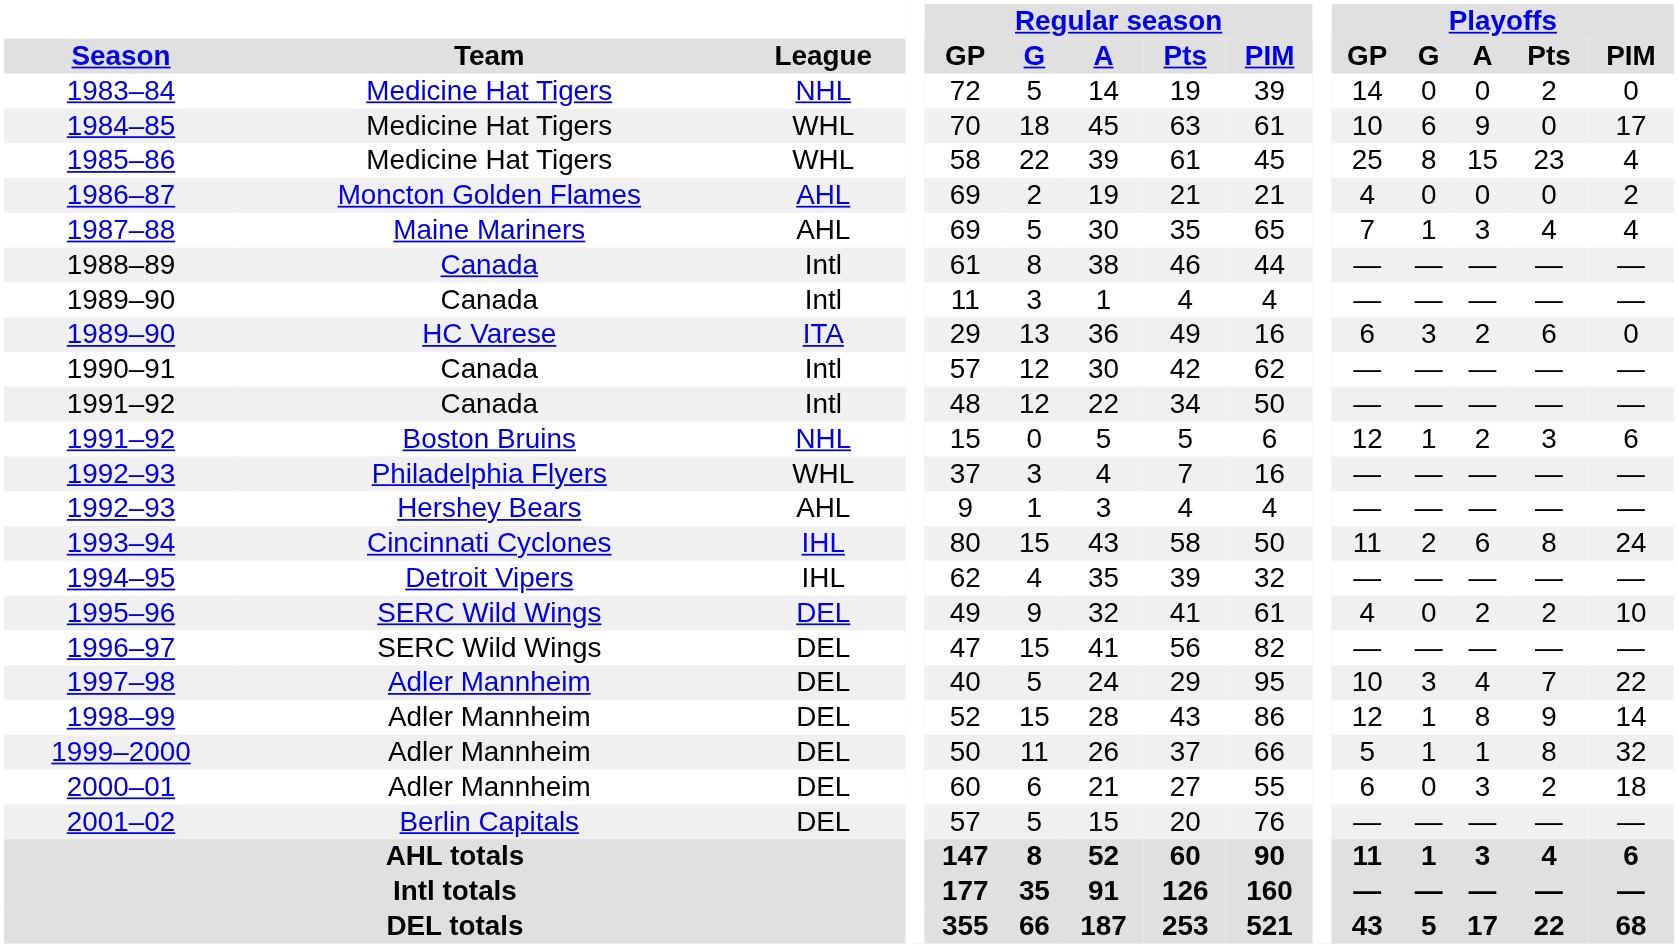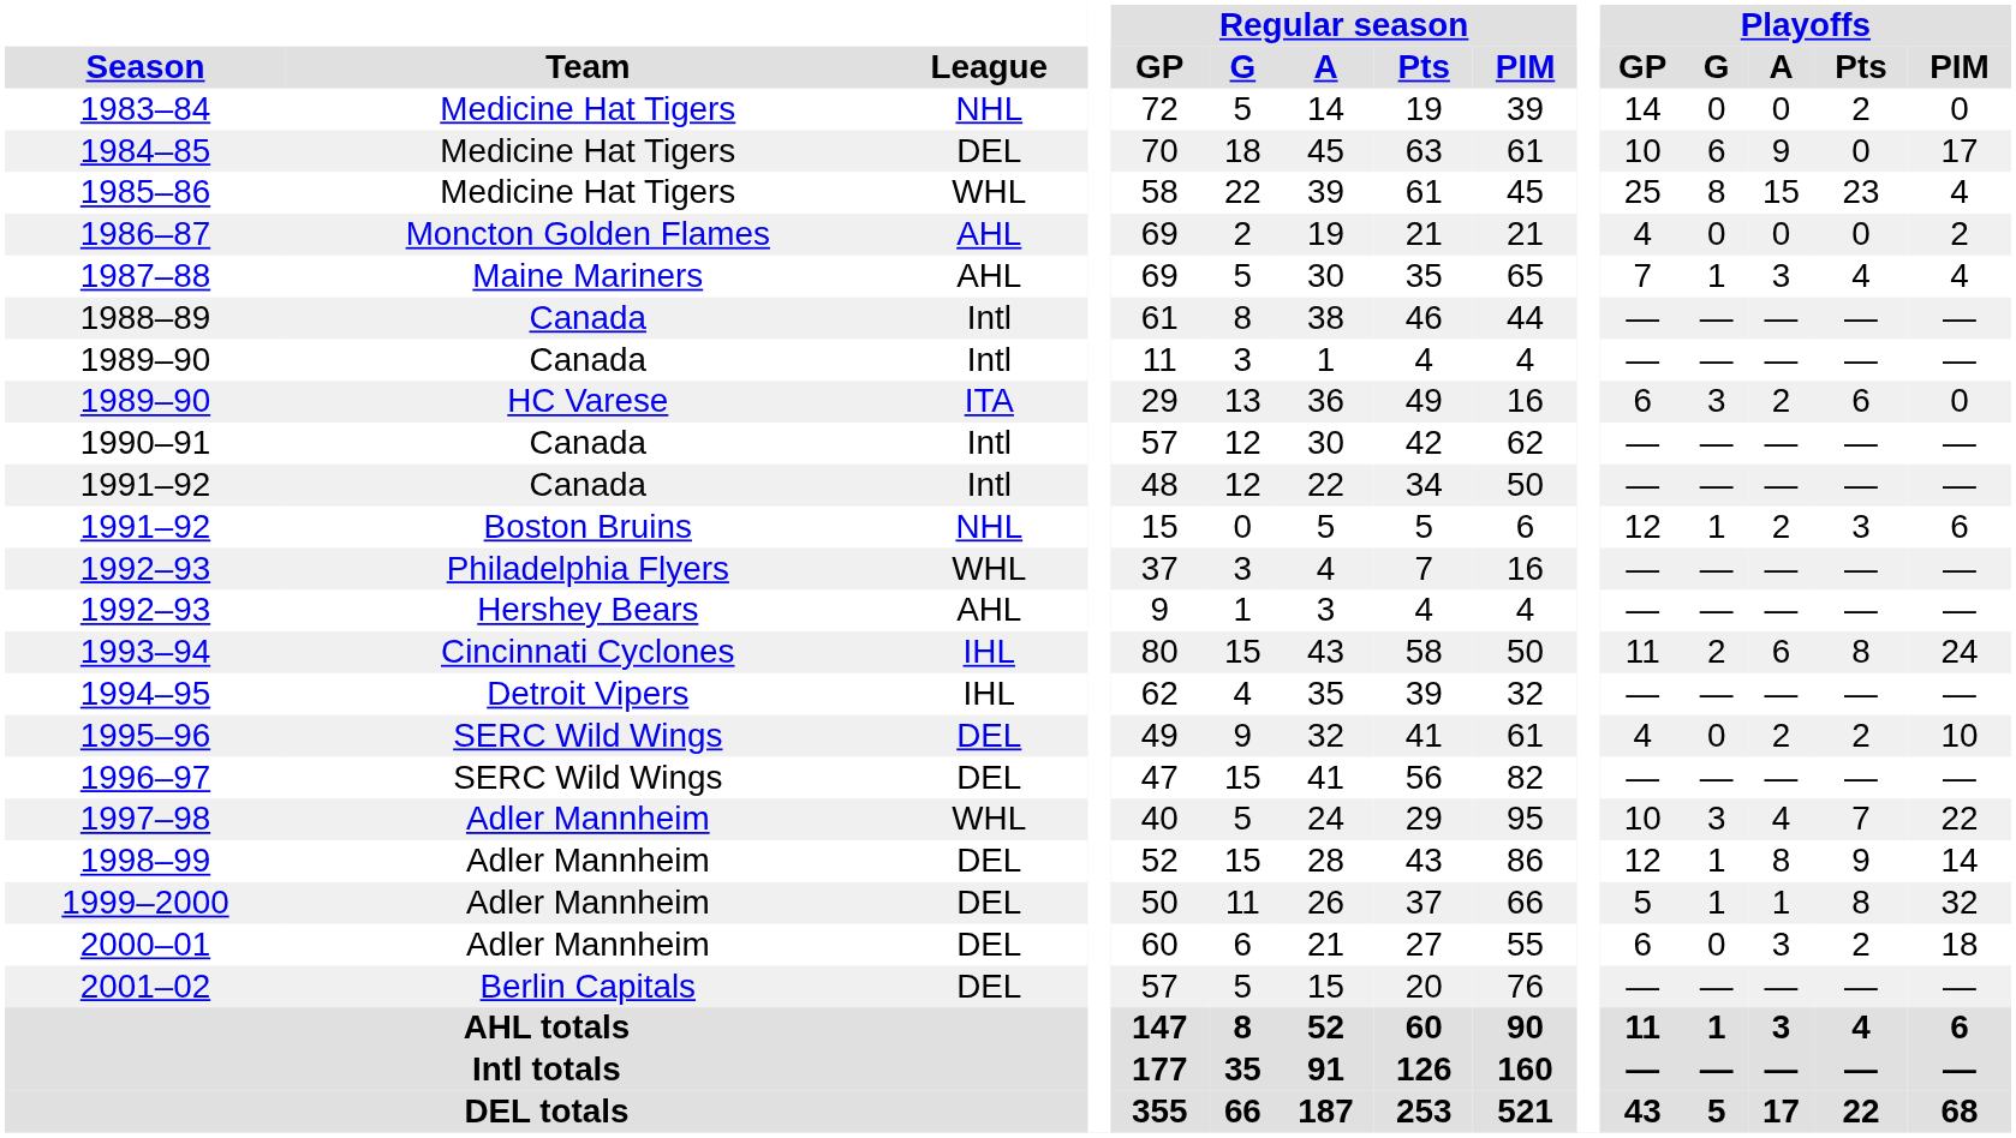 <table border="0" cellpadding="1" cellspacing="0" style="text-align:center; width:60em">
 <tr bgcolor="#e0e0e0">
 <th colspan="3" bgcolor="#ffffff"> </th>
 <th rowspan="99" bgcolor="#ffffff"> </th>
 <th colspan="5"><a href='#'>Regular season</a></th>
 <th rowspan="99" bgcolor="#ffffff"> </th>
 <th colspan="5"><a href='#'>Playoffs</a></th>
 </tr>
 <tr bgcolor="#e0e0e0">
 <th><a href='#'>Season</a></th>
 <th>Team</th>
 <th>League</th>
 <th>GP</th>
 <th><a href='#'>G</a></th>
 <th><a href='#'>A</a></th>
 <th><a href='#'>Pts</a></th>
 <th><a href='#'>PIM</a></th>
 <th>GP</th>
 <th>G</th>
 <th>A</th>
 <th>Pts</th>
 <th>PIM</th>
 </tr>
 <tr>
 <td><a href='#'>1983–84</a></td>
 <td><a href='#'>Medicine Hat Tigers</a></td>
 <td><a href='#'>NHL</a></td>
 <td>72</td>
 <td>5</td>
 <td>14</td>
 <td>19</td>
 <td>39</td>
 <td>14</td>
 <td>0</td>
 <td>0</td>
 <td>2</td>
 <td>0</td>
 </tr>
 <tr bgcolor="#f0f0f0">
 <td><a href='#'>1984–85</a></td>
 <td>Medicine Hat Tigers</td>
-<td>WHL</td>
+<td>DEL</td>
 <td>70</td>
 <td>18</td>
 <td>45</td>
 <td>63</td>
 <td>61</td>
 <td>10</td>
 <td>6</td>
 <td>9</td>
 <td>0</td>
 <td>17</td>
 </tr>
 <tr>
 <td><a href='#'>1985–86</a></td>
 <td>Medicine Hat Tigers</td>
 <td>WHL</td>
 <td>58</td>
 <td>22</td>
 <td>39</td>
 <td>61</td>
 <td>45</td>
 <td>25</td>
 <td>8</td>
 <td>15</td>
 <td>23</td>
 <td>4</td>
 </tr>
 <tr bgcolor="#f0f0f0">
 <td><a href='#'>1986–87</a></td>
 <td><a href='#'>Moncton Golden Flames</a></td>
 <td><a href='#'>AHL</a></td>
 <td>69</td>
 <td>2</td>
 <td>19</td>
 <td>21</td>
 <td>21</td>
 <td>4</td>
 <td>0</td>
 <td>0</td>
 <td>0</td>
 <td>2</td>
 </tr>
 <tr>
 <td><a href='#'>1987–88</a></td>
 <td><a href='#'>Maine Mariners</a></td>
 <td>AHL</td>
 <td>69</td>
 <td>5</td>
 <td>30</td>
 <td>35</td>
 <td>65</td>
 <td>7</td>
 <td>1</td>
 <td>3</td>
 <td>4</td>
 <td>4</td>
 </tr>
 <tr bgcolor="#f0f0f0">
 <td>1988–89</td>
 <td><a href='#'>Canada</a></td>
 <td>Intl</td>
 <td>61</td>
 <td>8</td>
 <td>38</td>
 <td>46</td>
 <td>44</td>
 <td>—</td>
 <td>—</td>
 <td>—</td>
 <td>—</td>
 <td>—</td>
 </tr>
 <tr>
 <td>1989–90</td>
 <td>Canada</td>
 <td>Intl</td>
 <td>11</td>
 <td>3</td>
 <td>1</td>
 <td>4</td>
 <td>4</td>
 <td>—</td>
 <td>—</td>
 <td>—</td>
 <td>—</td>
 <td>—</td>
 </tr>
 <tr bgcolor="#f0f0f0">
 <td><a href='#'>1989–90</a></td>
 <td><a href='#'>HC Varese</a></td>
 <td><a href='#'>ITA</a></td>
 <td>29</td>
 <td>13</td>
 <td>36</td>
 <td>49</td>
 <td>16</td>
 <td>6</td>
 <td>3</td>
 <td>2</td>
 <td>6</td>
 <td>0</td>
 </tr>
 <tr>
 <td>1990–91</td>
 <td>Canada</td>
 <td>Intl</td>
 <td>57</td>
 <td>12</td>
 <td>30</td>
 <td>42</td>
 <td>62</td>
 <td>—</td>
 <td>—</td>
 <td>—</td>
 <td>—</td>
 <td>—</td>
 </tr>
 <tr bgcolor="#f0f0f0">
 <td>1991–92</td>
 <td>Canada</td>
 <td>Intl</td>
 <td>48</td>
 <td>12</td>
 <td>22</td>
 <td>34</td>
 <td>50</td>
 <td>—</td>
 <td>—</td>
 <td>—</td>
 <td>—</td>
 <td>—</td>
 </tr>
 <tr>
 <td><a href='#'>1991–92</a></td>
 <td><a href='#'>Boston Bruins</a></td>
 <td><a href='#'>NHL</a></td>
 <td>15</td>
 <td>0</td>
 <td>5</td>
 <td>5</td>
 <td>6</td>
 <td>12</td>
 <td>1</td>
 <td>2</td>
 <td>3</td>
 <td>6</td>
 </tr>
 <tr bgcolor="#f0f0f0">
 <td><a href='#'>1992–93</a></td>
 <td><a href='#'>Philadelphia Flyers</a></td>
 <td>WHL</td>
 <td>37</td>
 <td>3</td>
 <td>4</td>
 <td>7</td>
 <td>16</td>
 <td>—</td>
 <td>—</td>
 <td>—</td>
 <td>—</td>
 <td>—</td>
 </tr>
 <tr>
 <td><a href='#'>1992–93</a></td>
 <td><a href='#'>Hershey Bears</a></td>
 <td>AHL</td>
 <td>9</td>
 <td>1</td>
 <td>3</td>
 <td>4</td>
 <td>4</td>
 <td>—</td>
 <td>—</td>
 <td>—</td>
 <td>—</td>
 <td>—</td>
 </tr>
 <tr bgcolor="#f0f0f0">
 <td><a href='#'>1993–94</a></td>
 <td><a href='#'>Cincinnati Cyclones</a></td>
 <td><a href='#'>IHL</a></td>
 <td>80</td>
 <td>15</td>
 <td>43</td>
 <td>58</td>
 <td>50</td>
 <td>11</td>
 <td>2</td>
 <td>6</td>
 <td>8</td>
 <td>24</td>
 </tr>
 <tr>
 <td><a href='#'>1994–95</a></td>
 <td><a href='#'>Detroit Vipers</a></td>
 <td>IHL</td>
 <td>62</td>
 <td>4</td>
 <td>35</td>
 <td>39</td>
 <td>32</td>
 <td>—</td>
 <td>—</td>
 <td>—</td>
 <td>—</td>
 <td>—</td>
 </tr>
 <tr bgcolor="#f0f0f0">
 <td><a href='#'>1995–96</a></td>
 <td><a href='#'>SERC Wild Wings</a></td>
 <td><a href='#'>DEL</a></td>
 <td>49</td>
 <td>9</td>
 <td>32</td>
 <td>41</td>
 <td>61</td>
 <td>4</td>
 <td>0</td>
 <td>2</td>
 <td>2</td>
 <td>10</td>
 </tr>
 <tr>
 <td><a href='#'>1996–97</a></td>
 <td>SERC Wild Wings</td>
 <td>DEL</td>
 <td>47</td>
 <td>15</td>
 <td>41</td>
 <td>56</td>
 <td>82</td>
 <td>—</td>
 <td>—</td>
 <td>—</td>
 <td>—</td>
 <td>—</td>
 </tr>
 <tr bgcolor="#f0f0f0">
 <td><a href='#'>1997–98</a></td>
 <td><a href='#'>Adler Mannheim</a></td>
-<td>DEL</td>
+<td>WHL</td>
 <td>40</td>
 <td>5</td>
 <td>24</td>
 <td>29</td>
 <td>95</td>
 <td>10</td>
 <td>3</td>
 <td>4</td>
 <td>7</td>
 <td>22</td>
 </tr>
 <tr>
 <td><a href='#'>1998–99</a></td>
 <td>Adler Mannheim</td>
 <td>DEL</td>
 <td>52</td>
 <td>15</td>
 <td>28</td>
 <td>43</td>
 <td>86</td>
 <td>12</td>
 <td>1</td>
 <td>8</td>
 <td>9</td>
 <td>14</td>
 </tr>
 <tr bgcolor="#f0f0f0">
 <td><a href='#'>1999–2000</a></td>
 <td>Adler Mannheim</td>
 <td>DEL</td>
 <td>50</td>
 <td>11</td>
 <td>26</td>
 <td>37</td>
 <td>66</td>
 <td>5</td>
 <td>1</td>
 <td>1</td>
 <td>8</td>
 <td>32</td>
 </tr>
 <tr>
 <td><a href='#'>2000–01</a></td>
 <td>Adler Mannheim</td>
 <td>DEL</td>
 <td>60</td>
 <td>6</td>
 <td>21</td>
 <td>27</td>
 <td>55</td>
 <td>6</td>
 <td>0</td>
 <td>3</td>
 <td>2</td>
 <td>18</td>
 </tr>
 <tr bgcolor="#f0f0f0">
 <td><a href='#'>2001–02</a></td>
 <td><a href='#'>Berlin Capitals</a></td>
 <td>DEL</td>
 <td>57</td>
 <td>5</td>
 <td>15</td>
 <td>20</td>
 <td>76</td>
 <td>—</td>
 <td>—</td>
 <td>—</td>
 <td>—</td>
 <td>—</td>
 </tr>
 <tr bgcolor="#e0e0e0">
 <th colspan="3">AHL totals</th>
 <th>147</th>
 <th>8</th>
 <th>52</th>
 <th>60</th>
 <th>90</th>
 <th>11</th>
 <th>1</th>
 <th>3</th>
 <th>4</th>
 <th>6</th>
 </tr>
 <tr bgcolor="#e0e0e0">
 <th colspan="3">Intl totals</th>
 <th>177</th>
 <th>35</th>
 <th>91</th>
 <th>126</th>
 <th>160</th>
 <th>—</th>
 <th>—</th>
 <th>—</th>
 <th>—</th>
 <th>—</th>
 </tr>
 <tr bgcolor="#e0e0e0">
 <th colspan="3">DEL totals</th>
 <th>355</th>
 <th>66</th>
 <th>187</th>
 <th>253</th>
 <th>521</th>
 <th>43</th>
 <th>5</th>
 <th>17</th>
 <th>22</th>
 <th>68</th>
 </tr>
 </table>
